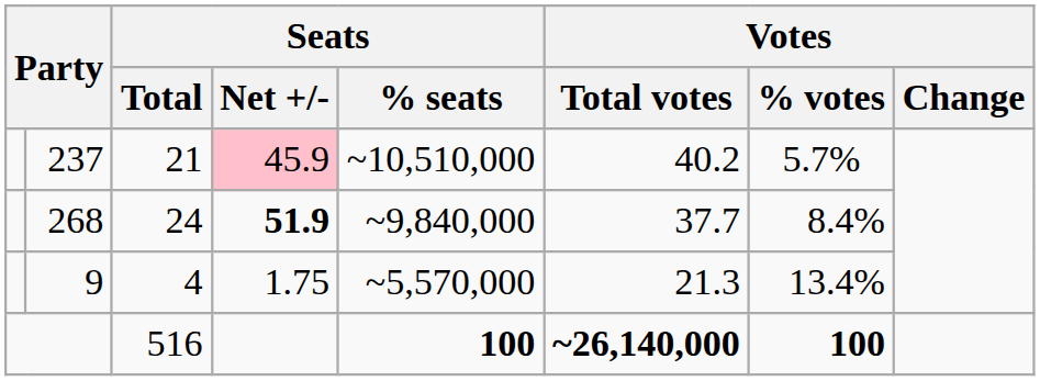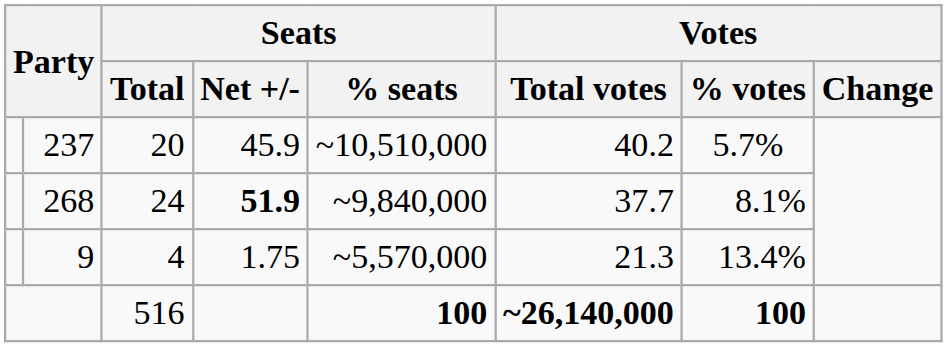 <table class="wikitable sortable" style="text-align:right; font-size:95%;">
 <tr>
 <th colspan="2" rowspan="2">Party</th>
 <th colspan="3">Seats</th>
 <th colspan="3">Votes</th>
 </tr>
 <tr>
 <th>Total</th>
 <th>Net +/-</th>
 <th>% seats</th>
 <th>Total votes</th>
 <th>% votes</th>
 <th>Change</th>
 </tr>
 <tr>
 <td></td>
 <td align="right">237</td>
-<td align="right">21</td>
-<td align="right" style="background: pink;">45.9</td>
+<td align="right">20</td>
+<td align="right">45.9</td>
 <td align="right">~10,510,000</td>
 <td align="right">40.2</td>
 <td style="text-align:center"> 5.7%</td>
 </tr>
 <tr>
 <td></td>
 <td align="right">268</td>
 <td align="right">24</td>
 <td align="right"><strong>51.9</strong></td>
 <td align="right">~9,840,000</td>
 <td align="right">37.7</td>
-<td> 8.4%</td>
+<td> 8.1%</td>
 </tr>
 <tr>
 <td></td>
 <td align="right">9</td>
 <td align="right">4</td>
 <td align="right">1.75</td>
 <td align="right">~5,570,000</td>
 <td align="right">21.3</td>
 <td> 13.4%</td>
 </tr>
 <tr>
 <td colspan="2" style="text-align:right"></td>
 <td align="right">516</td>
 <td></td>
 <td align="right"><strong>100</strong></td>
 <td align="right"><strong>~26,140,000</strong></td>
 <td align="right"><strong>100</strong></td>
 <td></td>
 </tr>
 </table>
